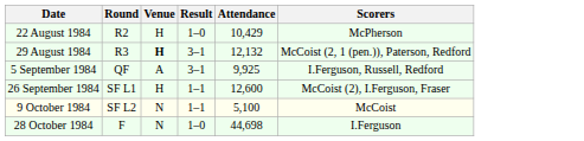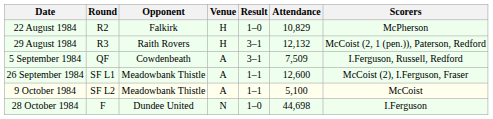 <table class="wikitable sortable" style="font-size:100%; text-align:center">
 <tr>
 <th>Date</th>
 <th>Round</th>
+<th>Opponent</th>
 <th>Venue</th>
 <th>Result</th>
 <th>Attendance</th>
 <th>Scorers</th>
 </tr>
 <tr bgcolor = "#EEFFEE">
 <td>22 August 1984</td>
 <td>R2</td>
+<td>Falkirk</td>
 <td>H</td>
 <td>1–0</td>
-<td>10,429</td>
+<td>10,829</td>
 <td>McPherson</td>
 </tr>
 <tr bgcolor = "#EEFFEE">
 <td>29 August 1984</td>
 <td>R3</td>
-<td><strong>H</strong></td>
+<td>Raith Rovers</td>
+<td>H</td>
 <td>3–1</td>
 <td>12,132</td>
 <td>McCoist (2, 1 (pen.)), Paterson, Redford</td>
 </tr>
 <tr bgcolor = "#EEFFEE">
 <td>5 September 1984</td>
 <td>QF</td>
+<td>Cowdenbeath</td>
 <td>A</td>
 <td>3–1</td>
-<td>9,925</td>
+<td>7,509</td>
 <td>I.Ferguson, Russell, Redford</td>
 </tr>
 <tr bgcolor = "#EEFFEE">
 <td>26 September 1984</td>
 <td>SF L1</td>
-<td>H</td>
+<td>Meadowbank Thistle</td>
+<td>A</td>
 <td>1–1</td>
 <td>12,600</td>
 <td>McCoist (2), I.Ferguson, Fraser</td>
 </tr>
 <tr bgcolor = "#FFFFEE">
 <td>9 October 1984</td>
 <td>SF L2</td>
-<td>N</td>
+<td>Meadowbank Thistle</td>
+<td>A</td>
 <td>1–1</td>
 <td>5,100</td>
 <td>McCoist</td>
 </tr>
 <tr bgcolor = "#EEFFEE">
 <td>28 October 1984</td>
 <td>F</td>
+<td>Dundee United</td>
 <td>N</td>
 <td>1–0</td>
 <td>44,698</td>
 <td>I.Ferguson</td>
 </tr>
 </table>
